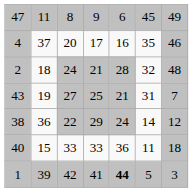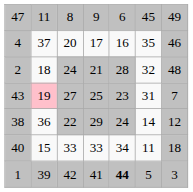 <table class="wikitable" style="margin-left:auto;margin-right:auto;text-align:center;width:14em;height:14em;table-layout:fixed;">
 <tr>
 <td style="background-color: silver;">47</td>
 <td style="background-color: silver;">11</td>
 <td style="background-color: silver;">8</td>
 <td style="background-color: silver;">9</td>
 <td style="background-color: silver;">6</td>
 <td style="background-color: silver;">45</td>
 <td style="background-color: silver;">49</td>
 </tr>
 <tr>
 <td style="background-color: silver;">4</td>
 <td>37</td>
 <td>20</td>
 <td>17</td>
 <td>16</td>
 <td>35</td>
 <td style="background-color: silver;">46</td>
 </tr>
 <tr>
 <td style="background-color: silver;">2</td>
 <td>18</td>
 <td style="background-color: silver;">24</td>
 <td style="background-color: silver;">21</td>
 <td style="background-color: silver;">28</td>
 <td>32</td>
 <td style="background-color: silver;">48</td>
 </tr>
 <tr>
 <td style="background-color: silver;">43</td>
-<td>19</td>
+<td style="background: pink;">19</td>
 <td style="background-color: silver;">27</td>
 <td style="background-color: silver;">25</td>
-<td style="background-color: silver;">21</td>
+<td style="background-color: silver;">23</td>
 <td>31</td>
 <td style="background-color: silver;">7</td>
 </tr>
 <tr>
 <td style="background-color: silver;">38</td>
 <td>36</td>
 <td style="background-color: silver;">22</td>
 <td style="background-color: silver;">29</td>
 <td style="background-color: silver;">24</td>
 <td>14</td>
 <td style="background-color: silver;">12</td>
 </tr>
 <tr>
 <td style="background-color: silver;">40</td>
 <td>15</td>
 <td>33</td>
 <td>33</td>
-<td>36</td>
+<td>34</td>
 <td>11</td>
 <td style="background-color: silver;">18</td>
 </tr>
 <tr>
 <td style="background-color: silver;">1</td>
 <td style="background-color: silver;">39</td>
 <td style="background-color: silver;">42</td>
 <td style="background-color: silver;">41</td>
 <td style="background-color: silver;"><strong>44</strong></td>
 <td style="background-color: silver;">5</td>
 <td style="background-color: silver;">3</td>
 </tr>
 </table>
